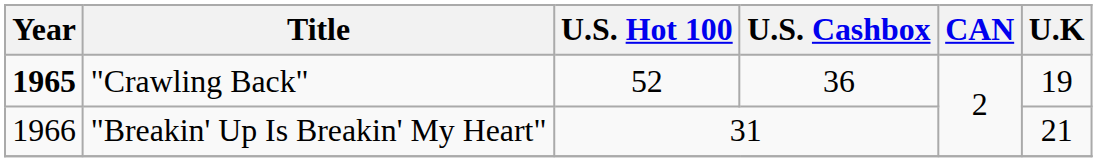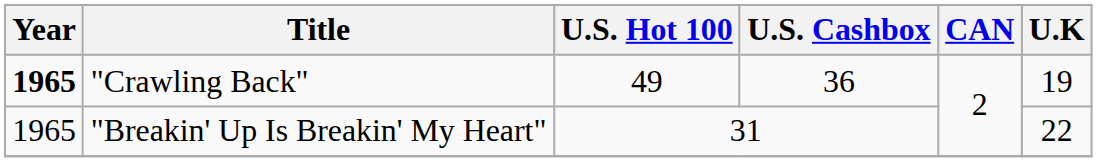 <table class="wikitable">
 <tr>
 <th>Year</th>
 <th>Title</th>
 <th>U.S. <a href='#'>Hot 100</a><br></th>
 <th>U.S. <a href='#'>Cashbox</a><br><em></em></th>
 <th><a href='#'>CAN</a><br></th>
 <th>U.K<br></th>
 </tr>
 <tr>
 <td><strong>1965</strong></td>
 <td>"Crawling Back"</td>
-<td align="center">52</td>
+<td align="center">49</td>
 <td align="center">36</td>
 <td rowspan="2" align="center">2</td>
 <td align="center">19</td>
 </tr>
 <tr>
-<td>1966</td>
+<td>1965</td>
 <td>"Breakin' Up Is Breakin' My Heart"</td>
 <td colspan="2" align="center">31</td>
-<td align="center">21</td>
+<td align="center">22</td>
 </tr>
 <tr>
 </tr>
 </table>
